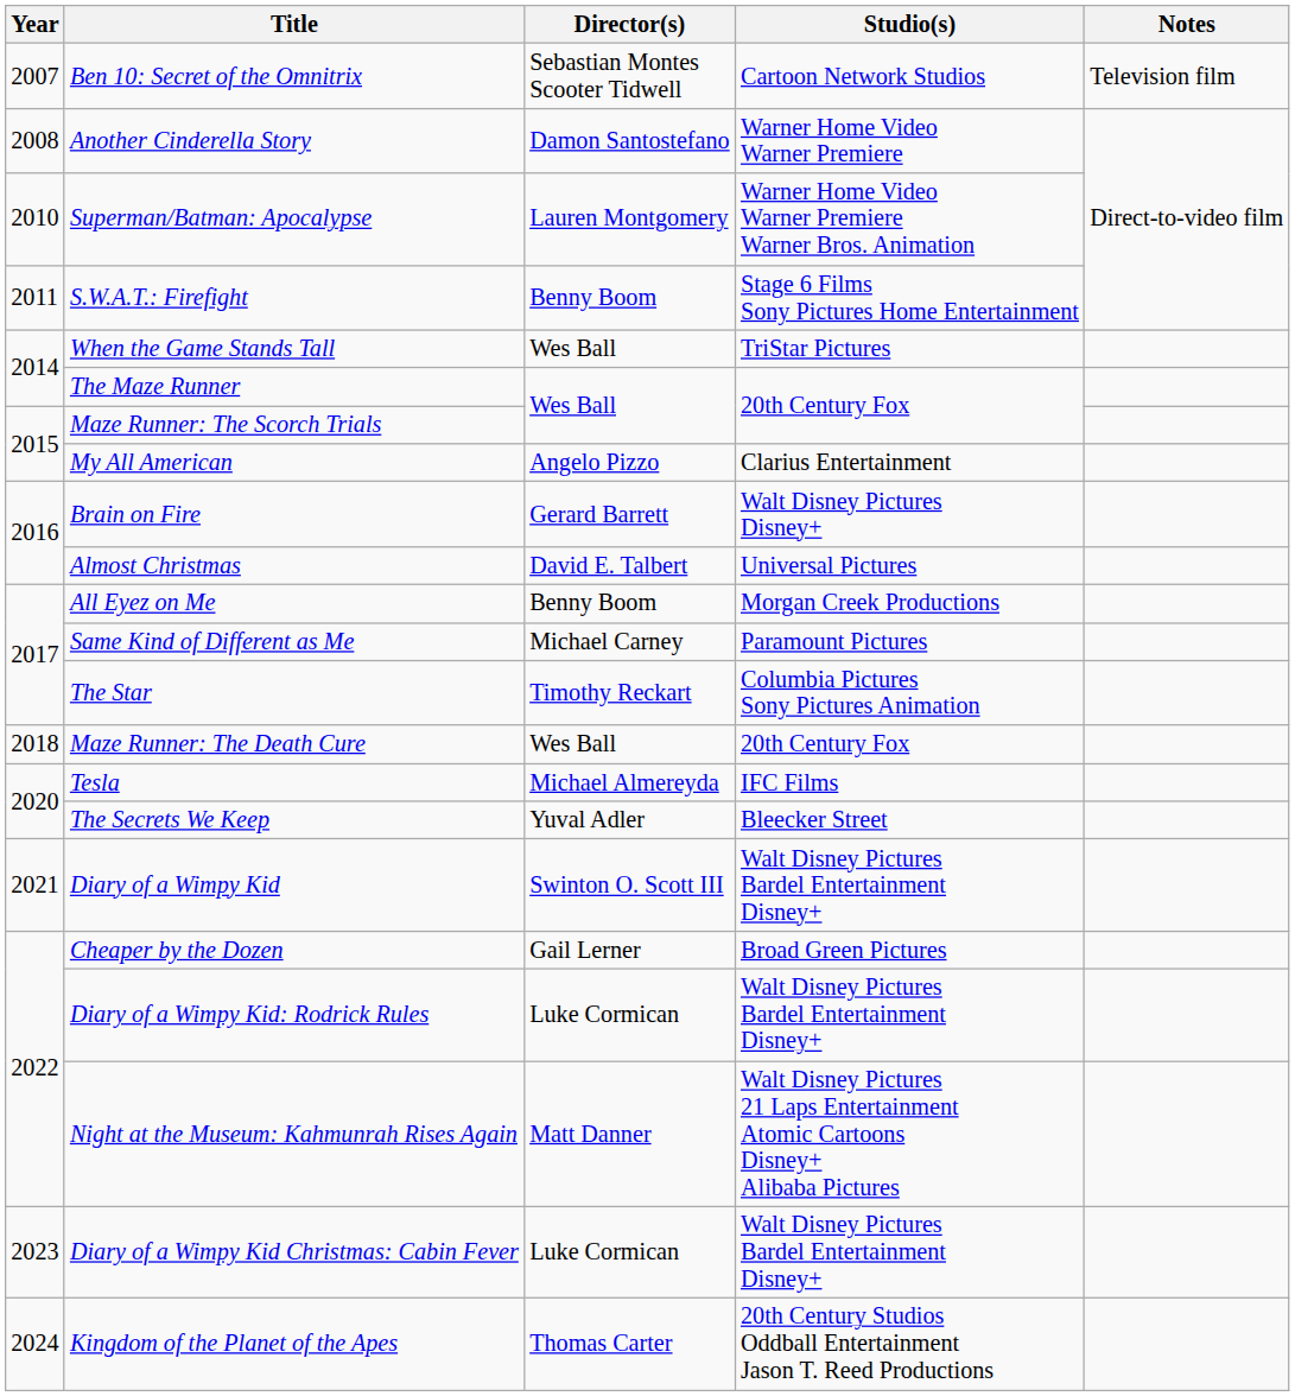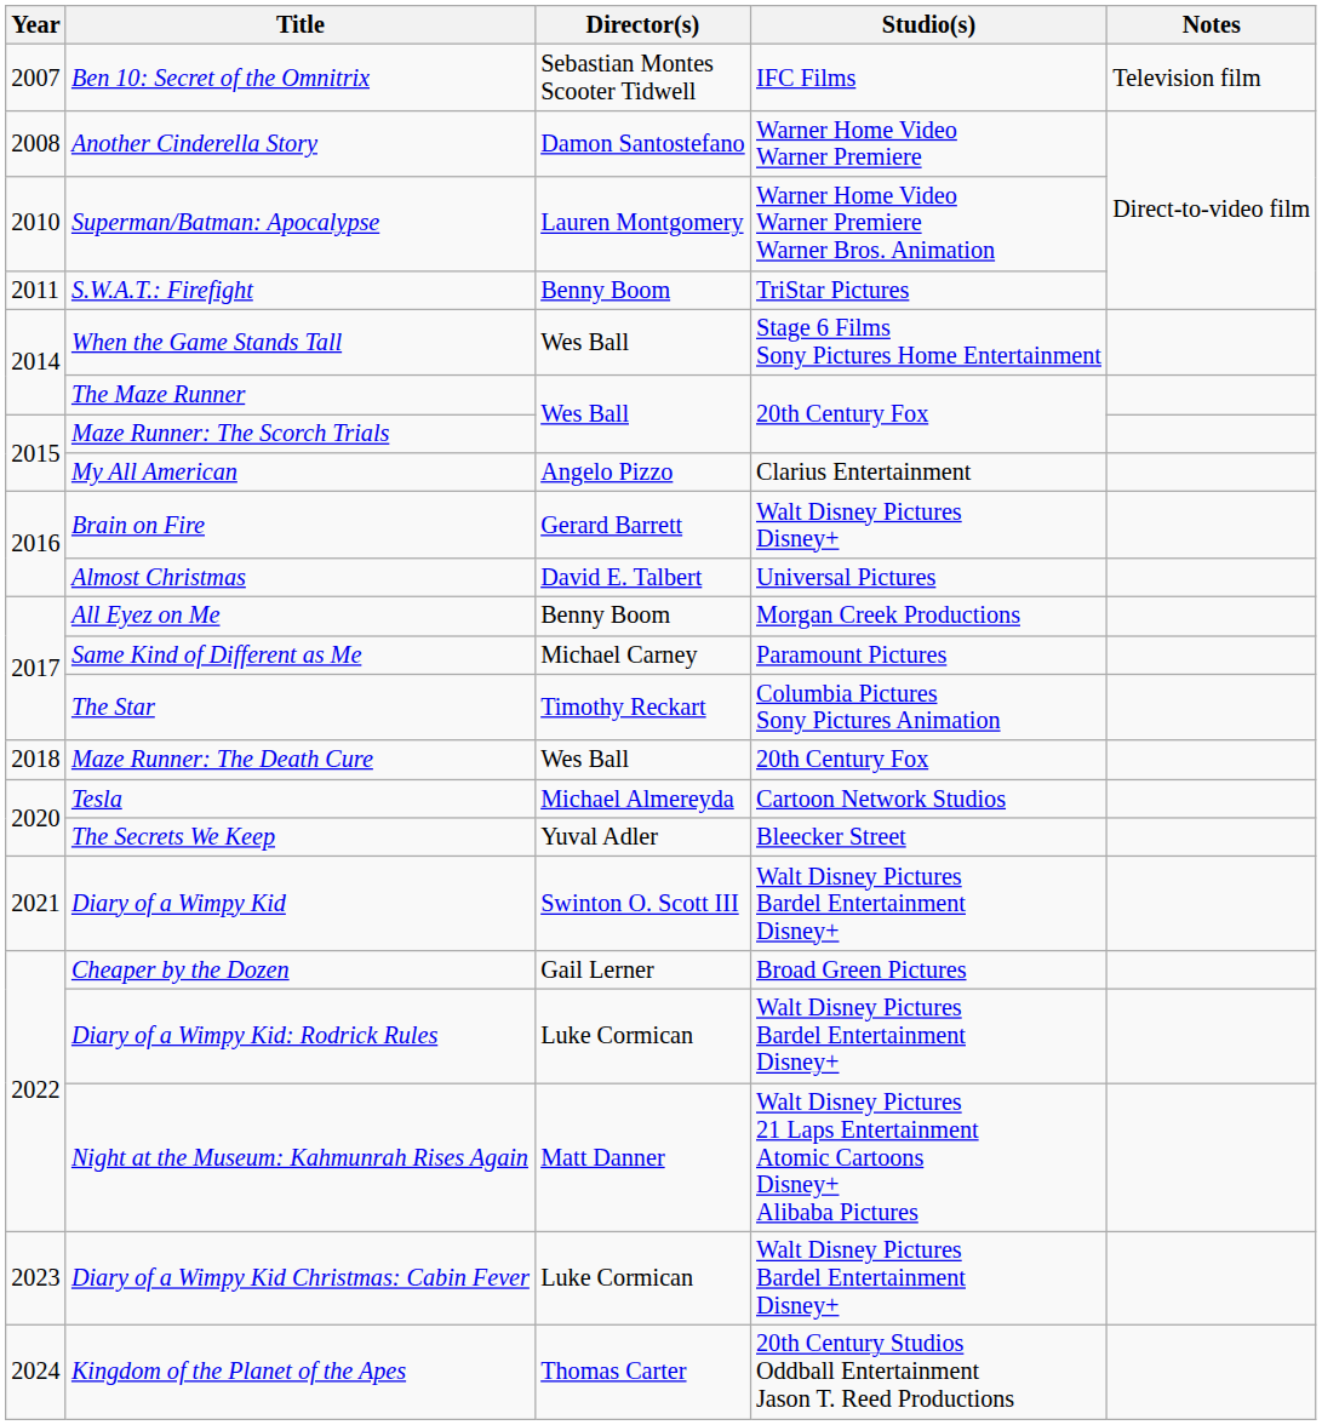 <table class="wikitable sortable">
 <tr>
 <th>Year</th>
 <th>Title</th>
 <th>Director(s)</th>
 <th>Studio(s)</th>
 <th>Notes</th>
 </tr>
 <tr>
 <td>2007</td>
 <td><em><a href='#'>Ben 10: Secret of the Omnitrix</a></em></td>
 <td>Sebastian Montes<br>Scooter Tidwell</td>
-<td><a href='#'>Cartoon Network Studios</a></td>
+<td><a href='#'>IFC Films</a></td>
 <td>Television film</td>
 </tr>
 <tr>
 <td>2008</td>
 <td><em><a href='#'>Another Cinderella Story</a></em></td>
 <td><a href='#'>Damon Santostefano</a></td>
 <td><a href='#'>Warner Home Video</a><br><a href='#'>Warner Premiere</a></td>
 <td rowspan=3>Direct-to-video film</td>
 </tr>
 <tr>
 <td>2010</td>
 <td><em><a href='#'>Superman/Batman: Apocalypse</a></em></td>
 <td><a href='#'>Lauren Montgomery</a></td>
 <td><a href='#'>Warner Home Video</a><br><a href='#'>Warner Premiere</a><br><a href='#'>Warner Bros. Animation</a></td>
 </tr>
 <tr>
 <td>2011</td>
 <td><em><a href='#'>S.W.A.T.: Firefight</a></em></td>
 <td><a href='#'>Benny Boom</a></td>
-<td><a href='#'>Stage 6 Films</a><br><a href='#'>Sony Pictures Home Entertainment</a></td>
+<td><a href='#'>TriStar Pictures</a></td>
 </tr>
 <tr>
 <td rowspan="2">2014</td>
 <td><em><a href='#'>When the Game Stands Tall</a></em></td>
 <td>Wes Ball</td>
-<td><a href='#'>TriStar Pictures</a></td>
+<td><a href='#'>Stage 6 Films</a><br><a href='#'>Sony Pictures Home Entertainment</a></td>
 <td></td>
 </tr>
 <tr>
 <td><em><a href='#'>The Maze Runner</a></em></td>
 <td rowspan=2><a href='#'>Wes Ball</a></td>
 <td rowspan=2><a href='#'>20th Century Fox</a></td>
 <td></td>
 </tr>
 <tr>
 <td rowspan="2">2015</td>
 <td><em><a href='#'>Maze Runner: The Scorch Trials</a></em></td>
 <td></td>
 </tr>
 <tr>
 <td><em><a href='#'>My All American</a></em></td>
 <td><a href='#'>Angelo Pizzo</a></td>
 <td>Clarius Entertainment</td>
 <td></td>
 </tr>
 <tr>
 <td rowspan="2">2016</td>
 <td><em><a href='#'>Brain on Fire</a></em></td>
 <td><a href='#'>Gerard Barrett</a></td>
 <td><a href='#'>Walt Disney Pictures</a><br><a href='#'>Disney+</a></td>
 <td></td>
 </tr>
 <tr>
 <td><em><a href='#'>Almost Christmas</a></em></td>
 <td><a href='#'>David E. Talbert</a></td>
 <td><a href='#'>Universal Pictures</a></td>
 <td></td>
 </tr>
 <tr>
 <td rowspan="3">2017</td>
 <td><em><a href='#'>All Eyez on Me</a></em></td>
 <td>Benny Boom</td>
 <td><a href='#'>Morgan Creek Productions</a></td>
 <td></td>
 </tr>
 <tr>
 <td><em><a href='#'>Same Kind of Different as Me</a></em></td>
 <td>Michael Carney</td>
 <td><a href='#'>Paramount Pictures</a></td>
 <td></td>
 </tr>
 <tr>
 <td><em><a href='#'>The Star</a></em></td>
 <td><a href='#'>Timothy Reckart</a></td>
 <td><a href='#'>Columbia Pictures</a><br><a href='#'>Sony Pictures Animation</a></td>
 <td></td>
 </tr>
 <tr>
 <td>2018</td>
 <td><em><a href='#'>Maze Runner: The Death Cure</a></em></td>
 <td>Wes Ball</td>
 <td><a href='#'>20th Century Fox</a></td>
 <td></td>
 </tr>
 <tr>
 <td rowspan="2">2020</td>
 <td><em><a href='#'>Tesla</a></em></td>
 <td><a href='#'>Michael Almereyda</a></td>
-<td><a href='#'>IFC Films</a></td>
+<td><a href='#'>Cartoon Network Studios</a></td>
 <td></td>
 </tr>
 <tr>
 <td><em><a href='#'>The Secrets We Keep</a></em></td>
 <td>Yuval Adler</td>
 <td><a href='#'>Bleecker Street</a></td>
 <td></td>
 </tr>
 <tr>
 <td>2021</td>
 <td><em><a href='#'>Diary of a Wimpy Kid</a></em></td>
 <td><a href='#'>Swinton O. Scott III</a></td>
 <td><a href='#'>Walt Disney Pictures</a><br><a href='#'>Bardel Entertainment</a><br><a href='#'>Disney+</a></td>
 <td></td>
 </tr>
 <tr>
 <td rowspan="3">2022</td>
 <td><em><a href='#'>Cheaper by the Dozen</a></em></td>
 <td>Gail Lerner</td>
 <td><a href='#'>Broad Green Pictures</a></td>
 <td></td>
 </tr>
 <tr>
 <td><em><a href='#'>Diary of a Wimpy Kid: Rodrick Rules</a></em></td>
 <td>Luke Cormican</td>
 <td><a href='#'>Walt Disney Pictures</a><br><a href='#'>Bardel Entertainment</a><br><a href='#'>Disney+</a></td>
 <td></td>
 </tr>
 <tr>
 <td><em><a href='#'>Night at the Museum: Kahmunrah Rises Again</a></em></td>
 <td><a href='#'>Matt Danner</a></td>
 <td><a href='#'>Walt Disney Pictures</a><br><a href='#'>21 Laps Entertainment</a><br><a href='#'>Atomic Cartoons</a><br><a href='#'>Disney+</a><br><a href='#'>Alibaba Pictures</a></td>
 <td></td>
 </tr>
 <tr>
 <td>2023</td>
 <td><em><a href='#'>Diary of a Wimpy Kid Christmas: Cabin Fever</a></em></td>
 <td>Luke Cormican</td>
 <td><a href='#'>Walt Disney Pictures</a><br><a href='#'>Bardel Entertainment</a><br><a href='#'>Disney+</a></td>
 <td></td>
 </tr>
 <tr>
 <td>2024</td>
 <td><em><a href='#'>Kingdom of the Planet of the Apes</a></em></td>
 <td><a href='#'>Thomas Carter</a></td>
 <td><a href='#'>20th Century Studios</a><br>Oddball Entertainment<br>Jason T. Reed Productions</td>
 <td></td>
 </tr>
 </table>
